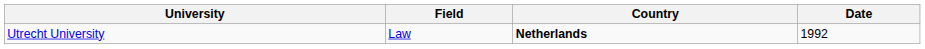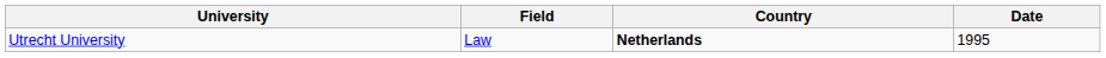 <table class="wikitable" style="width:60%;">
 <tr>
 <th>University</th>
 <th>Field</th>
 <th>Country</th>
 <th>Date</th>
 </tr>
 <tr>
 <td><a href='#'>Utrecht University</a></td>
 <td><a href='#'>Law</a></td>
 <td><strong>Netherlands</strong></td>
-<td>1992</td>
+<td>1995</td>
 </tr>
 </table>
